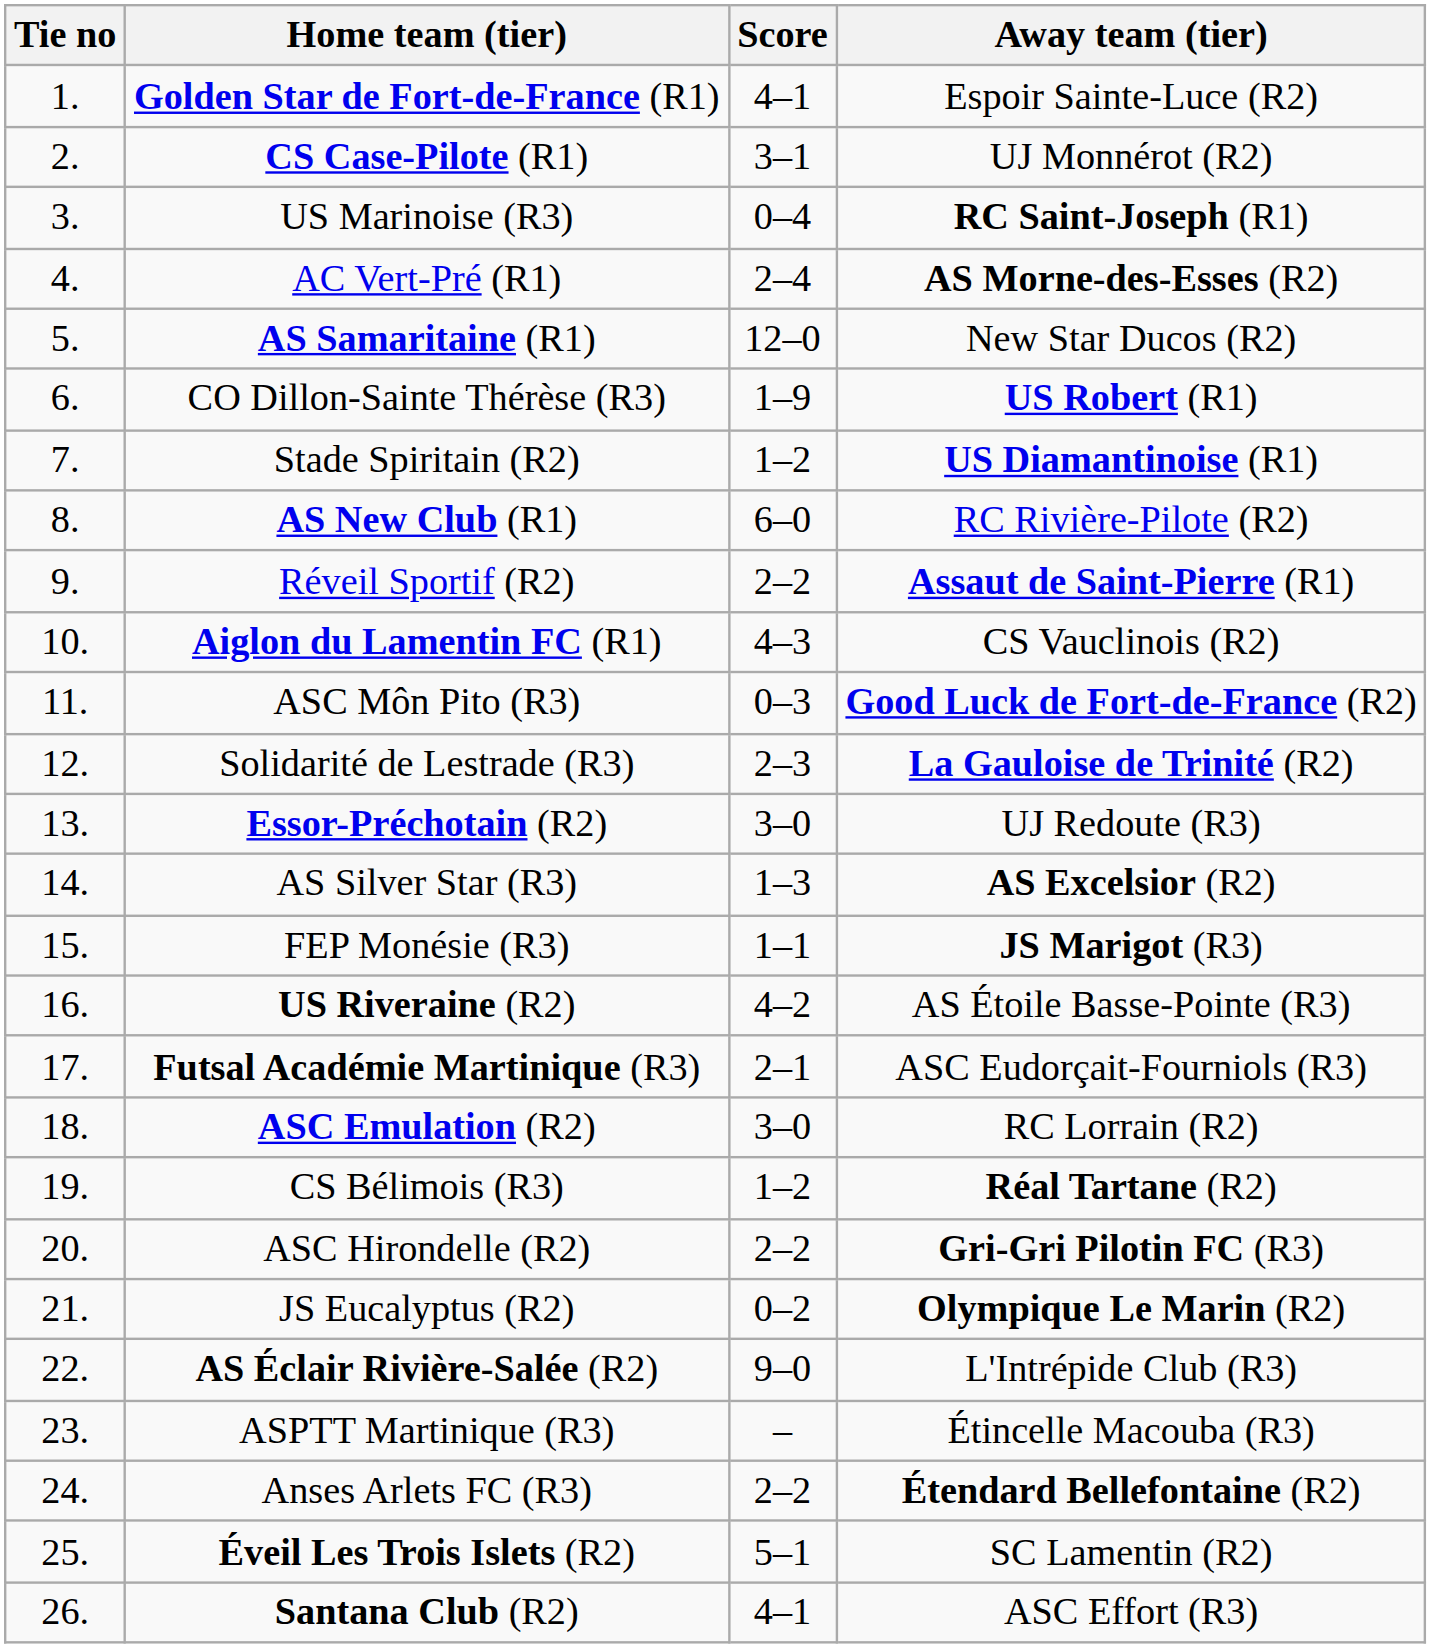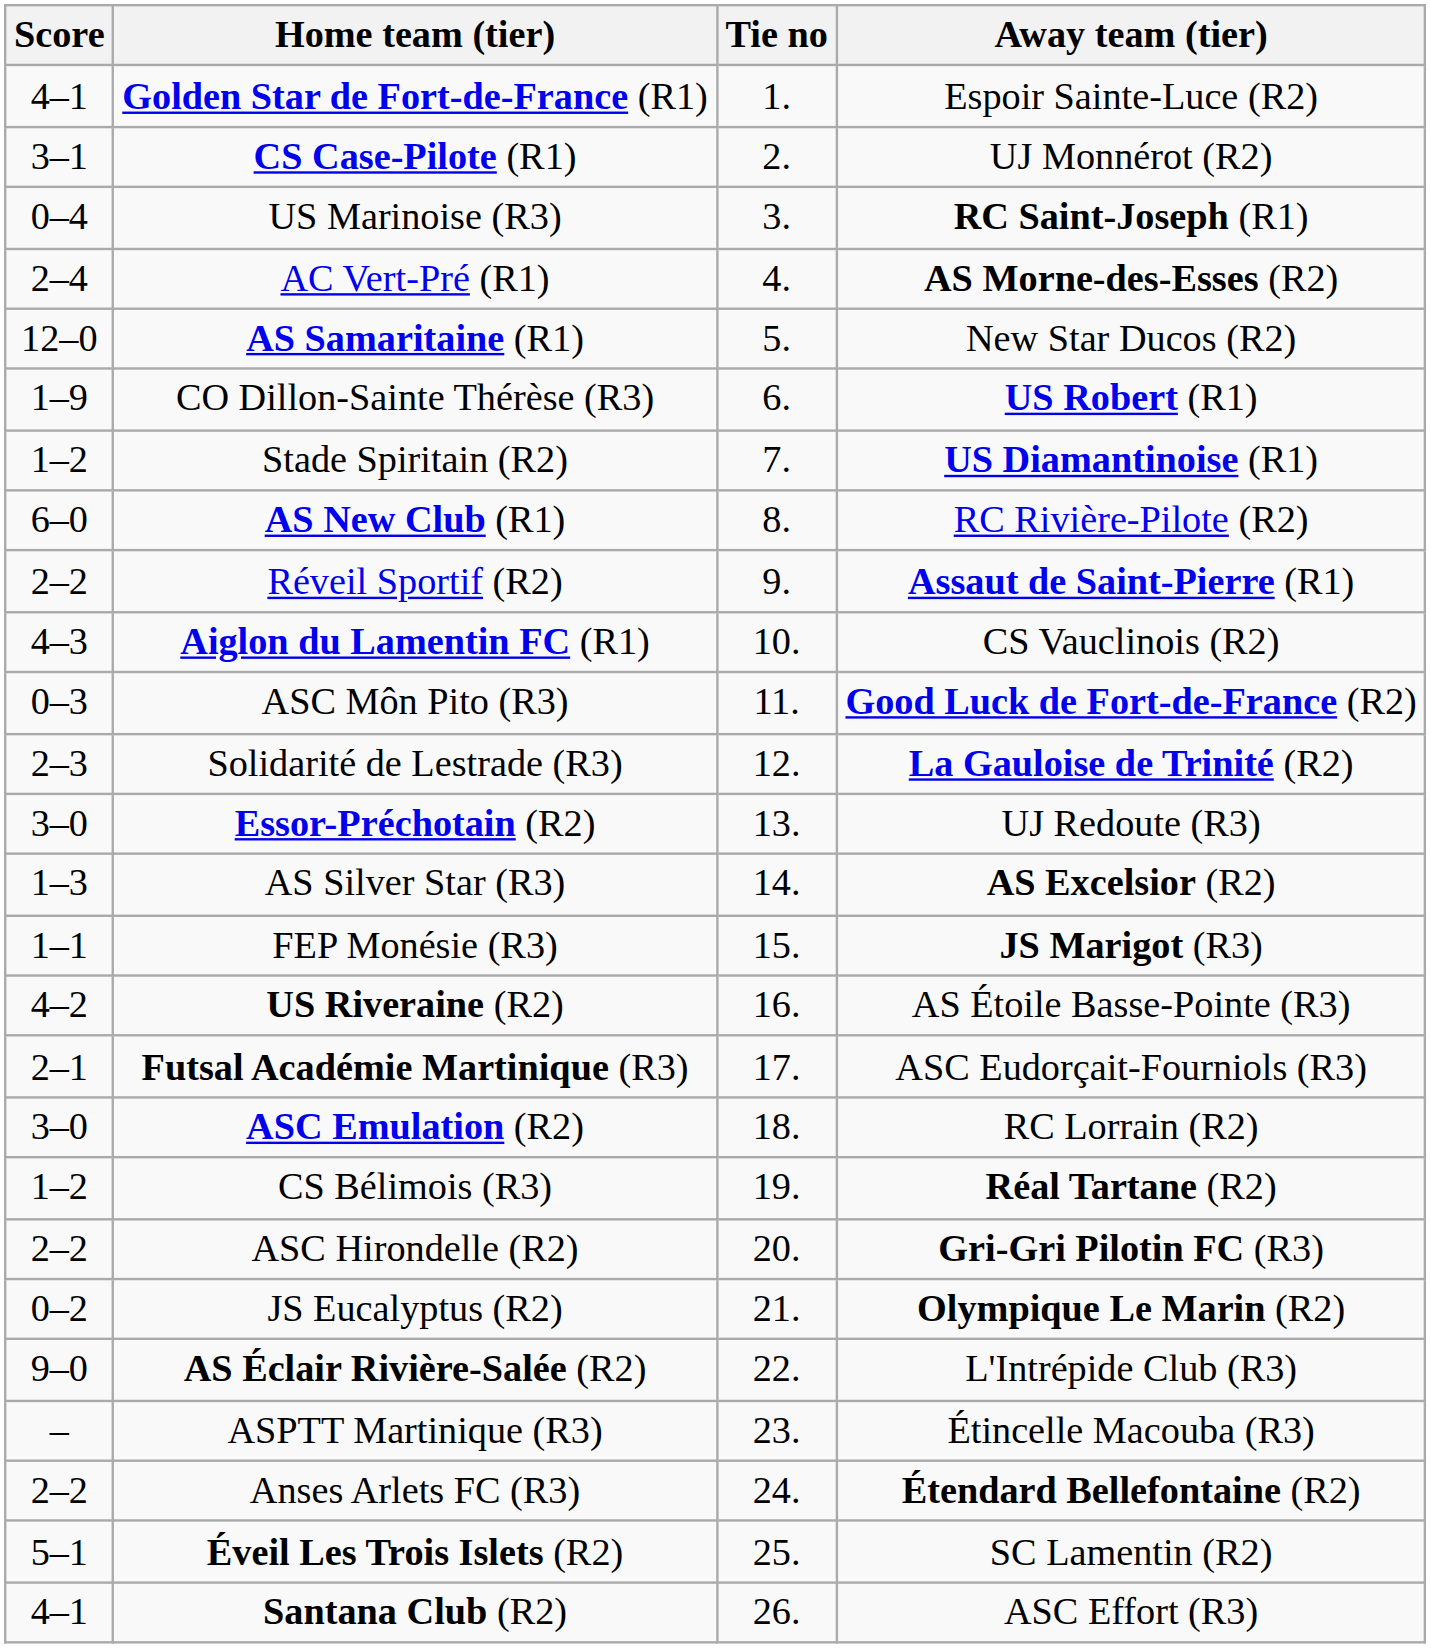 <table class="wikitable" style="text-align: center">
 <tr>
+<th>Score</th>
+<th>Home team (tier)</th>
 <th>Tie no</th>
-<th>Home team (tier)</th>
-<th>Score</th>
 <th>Away team (tier)</th>
 </tr>
 <tr>
+<td>4–1</td>
+<td> <strong><a href='#'>Golden Star de Fort-de-France</a></strong> (R1)</td>
 <td>1.</td>
-<td> <strong><a href='#'>Golden Star de Fort-de-France</a></strong> (R1)</td>
-<td>4–1</td>
 <td>Espoir Sainte-Luce (R2) </td>
 </tr>
 <tr>
+<td>3–1</td>
+<td> <strong><a href='#'>CS Case-Pilote</a></strong> (R1)</td>
 <td>2.</td>
-<td> <strong><a href='#'>CS Case-Pilote</a></strong> (R1)</td>
-<td>3–1</td>
 <td>UJ Monnérot (R2) </td>
 </tr>
 <tr>
+<td>0–4</td>
+<td> US Marinoise (R3)</td>
 <td>3.</td>
-<td> US Marinoise (R3)</td>
-<td>0–4</td>
 <td><strong>RC Saint-Joseph</strong> (R1) </td>
 </tr>
 <tr>
+<td>2–4</td>
+<td> <a href='#'>AC Vert-Pré</a> (R1)</td>
 <td>4.</td>
-<td> <a href='#'>AC Vert-Pré</a> (R1)</td>
-<td>2–4</td>
 <td><strong>AS Morne-des-Esses</strong> (R2) </td>
 </tr>
 <tr>
+<td>12–0</td>
+<td> <strong><a href='#'>AS Samaritaine</a></strong> (R1)</td>
 <td>5.</td>
-<td> <strong><a href='#'>AS Samaritaine</a></strong> (R1)</td>
-<td>12–0</td>
 <td>New Star Ducos (R2) </td>
 </tr>
 <tr>
+<td>1–9</td>
+<td> CO Dillon-Sainte Thérèse (R3)</td>
 <td>6.</td>
-<td> CO Dillon-Sainte Thérèse (R3)</td>
-<td>1–9</td>
 <td><strong><a href='#'>US Robert</a></strong> (R1) </td>
 </tr>
 <tr>
+<td>1–2</td>
+<td> Stade Spiritain (R2)</td>
 <td>7.</td>
-<td> Stade Spiritain (R2)</td>
-<td>1–2</td>
 <td><strong><a href='#'>US Diamantinoise</a></strong> (R1) </td>
 </tr>
 <tr>
+<td>6–0</td>
+<td> <strong><a href='#'>AS New Club</a></strong> (R1)</td>
 <td>8.</td>
-<td> <strong><a href='#'>AS New Club</a></strong> (R1)</td>
-<td>6–0</td>
 <td><a href='#'>RC Rivière-Pilote</a> (R2) </td>
 </tr>
 <tr>
+<td>2–2</td>
+<td> <a href='#'>Réveil Sportif</a> (R2)</td>
 <td>9.</td>
-<td> <a href='#'>Réveil Sportif</a> (R2)</td>
-<td>2–2</td>
 <td><strong><a href='#'>Assaut de Saint-Pierre</a></strong> (R1) </td>
 </tr>
 <tr>
+<td>4–3</td>
+<td> <strong><a href='#'>Aiglon du Lamentin FC</a></strong> (R1)</td>
 <td>10.</td>
-<td> <strong><a href='#'>Aiglon du Lamentin FC</a></strong> (R1)</td>
-<td>4–3</td>
 <td>CS Vauclinois (R2) </td>
 </tr>
 <tr>
+<td>0–3</td>
+<td> ASC Môn Pito (R3)</td>
 <td>11.</td>
-<td> ASC Môn Pito (R3)</td>
-<td>0–3</td>
 <td><strong><a href='#'>Good Luck de Fort-de-France</a></strong> (R2) </td>
 </tr>
 <tr>
+<td>2–3</td>
+<td> Solidarité de Lestrade (R3)</td>
 <td>12.</td>
-<td> Solidarité de Lestrade (R3)</td>
-<td>2–3</td>
 <td><strong><a href='#'>La Gauloise de Trinité</a></strong> (R2) </td>
 </tr>
 <tr>
+<td>3–0</td>
+<td> <strong><a href='#'>Essor-Préchotain</a></strong> (R2)</td>
 <td>13.</td>
-<td> <strong><a href='#'>Essor-Préchotain</a></strong> (R2)</td>
-<td>3–0</td>
 <td>UJ Redoute (R3) </td>
 </tr>
 <tr>
+<td>1–3</td>
+<td> AS Silver Star (R3)</td>
 <td>14.</td>
-<td> AS Silver Star (R3)</td>
-<td>1–3</td>
 <td><strong>AS Excelsior</strong> (R2) </td>
 </tr>
 <tr>
+<td>1–1 </td>
+<td> FEP Monésie (R3)</td>
 <td>15.</td>
-<td> FEP Monésie (R3)</td>
-<td>1–1 </td>
 <td><strong>JS Marigot</strong> (R3) </td>
 </tr>
 <tr>
+<td>4–2</td>
+<td> <strong>US Riveraine</strong> (R2)</td>
 <td>16.</td>
-<td> <strong>US Riveraine</strong> (R2)</td>
-<td>4–2</td>
 <td>AS Étoile Basse-Pointe (R3) </td>
 </tr>
 <tr>
+<td>2–1</td>
+<td> <strong>Futsal Académie Martinique</strong> (R3)</td>
 <td>17.</td>
-<td> <strong>Futsal Académie Martinique</strong> (R3)</td>
-<td>2–1</td>
 <td>ASC Eudorçait-Fourniols (R3) </td>
 </tr>
 <tr>
+<td>3–0</td>
+<td> <strong><a href='#'>ASC Emulation</a></strong> (R2)</td>
 <td>18.</td>
-<td> <strong><a href='#'>ASC Emulation</a></strong> (R2)</td>
-<td>3–0</td>
 <td>RC Lorrain (R2) </td>
 </tr>
 <tr>
+<td>1–2</td>
+<td> CS Bélimois (R3)</td>
 <td>19.</td>
-<td> CS Bélimois (R3)</td>
-<td>1–2</td>
 <td><strong>Réal Tartane</strong> (R2) </td>
 </tr>
 <tr>
+<td>2–2 </td>
+<td> ASC Hirondelle (R2)</td>
 <td>20.</td>
-<td> ASC Hirondelle (R2)</td>
-<td>2–2 </td>
 <td><strong>Gri-Gri Pilotin FC</strong> (R3) </td>
 </tr>
 <tr>
+<td>0–2</td>
+<td> JS Eucalyptus (R2)</td>
 <td>21.</td>
-<td> JS Eucalyptus (R2)</td>
-<td>0–2</td>
 <td><strong>Olympique Le Marin</strong> (R2) </td>
 </tr>
 <tr>
+<td>9–0</td>
+<td> <strong>AS Éclair Rivière-Salée</strong> (R2)</td>
 <td>22.</td>
-<td> <strong>AS Éclair Rivière-Salée</strong> (R2)</td>
-<td>9–0</td>
 <td>L'Intrépide Club (R3) </td>
 </tr>
 <tr>
+<td>–</td>
+<td> ASPTT Martinique (R3)</td>
 <td>23.</td>
-<td> ASPTT Martinique (R3)</td>
-<td>–</td>
 <td>Étincelle Macouba (R3) </td>
 </tr>
 <tr>
+<td>2–2 </td>
+<td> Anses Arlets FC (R3)</td>
 <td>24.</td>
-<td> Anses Arlets FC (R3)</td>
-<td>2–2 </td>
 <td><strong>Étendard Bellefontaine</strong> (R2) </td>
 </tr>
 <tr>
+<td>5–1</td>
+<td> <strong>Éveil Les Trois Islets</strong> (R2)</td>
 <td>25.</td>
-<td> <strong>Éveil Les Trois Islets</strong> (R2)</td>
-<td>5–1</td>
 <td>SC Lamentin (R2) </td>
 </tr>
 <tr>
+<td>4–1</td>
+<td> <strong>Santana Club</strong> (R2)</td>
 <td>26.</td>
-<td> <strong>Santana Club</strong> (R2)</td>
-<td>4–1</td>
 <td>ASC Effort (R3) </td>
 </tr>
 </table>
